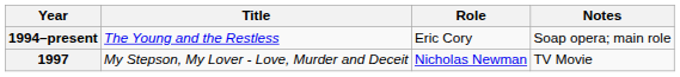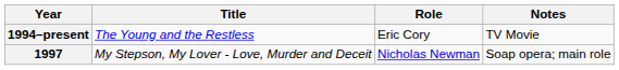 <table class="wikitable unsortable plainrowheaders">
 <tr>
 <th scope="col">Year</th>
 <th scope="col">Title</th>
 <th scope="col">Role</th>
 <th scope="col">Notes</th>
 </tr>
 <tr>
 <th scope="row">1994–present</th>
 <td><em><a href='#'>The Young and the Restless</a></em></td>
 <td>Eric Cory</td>
-<td>Soap opera; main role</td>
+<td>TV Movie</td>
 </tr>
 <tr>
 <th scope="row">1997</th>
 <td><em>My Stepson, My Lover - Love, Murder and Deceit</em></td>
 <td><a href='#'>Nicholas Newman</a></td>
-<td>TV Movie</td>
+<td>Soap opera; main role</td>
 </tr>
 </table>
